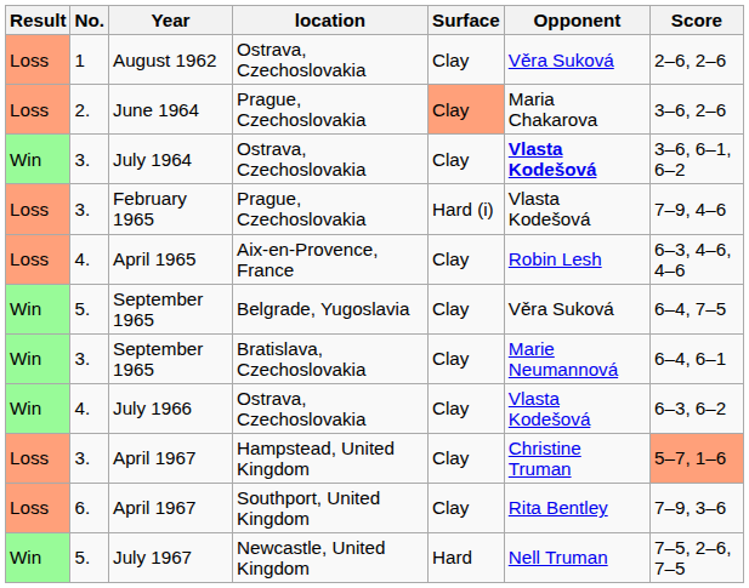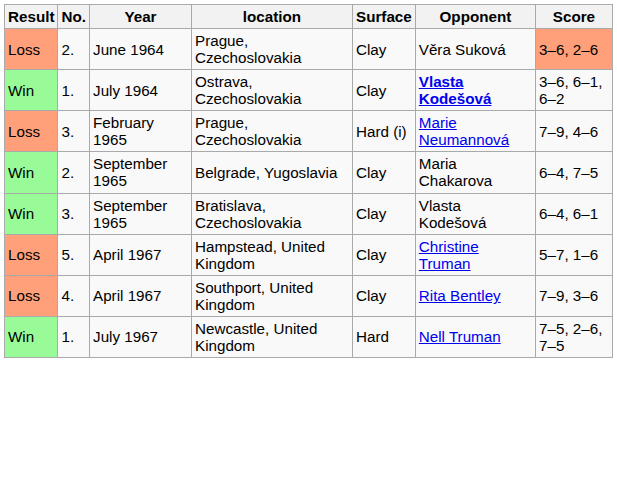 <table class="sortable wikitable" style="font-size:95%">
 <tr>
 <th>Result</th>
 <th>No.</th>
 <th>Year</th>
 <th>location</th>
 <th>Surface</th>
 <th>Opponent</th>
 <th>Score</th>
 </tr>
 <tr>
 <td style="background:#ffa07a;">Loss</td>
-<td>1</td>
-<td>August 1962</td>
-<td>Ostrava, Czechoslovakia</td>
-<td>Clay</td>
-<td> <a href='#'>Věra Suková</a></td>
-<td>2–6, 2–6</td>
-</tr>
-<tr>
-<td style="background:#ffa07a;">Loss</td>
 <td>2.</td>
 <td>June 1964</td>
 <td>Prague, Czechoslovakia</td>
-<td style="background: lightsalmon;">Clay</td>
-<td> Maria Chakarova</td>
-<td>3–6, 2–6</td>
+<td>Clay</td>
+<td> Věra Suková</td>
+<td style="background: lightsalmon;">3–6, 2–6</td>
 </tr>
 <tr>
 <td style="background:#98fb98;">Win</td>
-<td>3.</td>
+<td>1.</td>
 <td>July 1964</td>
 <td>Ostrava, Czechoslovakia</td>
 <td>Clay</td>
 <td><strong> <a href='#'>Vlasta Kodešová</a></strong></td>
 <td>3–6, 6–1, 6–2</td>
 </tr>
 <tr>
 <td style="background:#ffa07a;">Loss</td>
 <td>3.</td>
 <td>February 1965</td>
 <td>Prague, Czechoslovakia</td>
 <td>Hard (i)</td>
-<td> Vlasta Kodešová</td>
+<td> <a href='#'>Marie Neumannová</a></td>
 <td>7–9, 4–6</td>
 </tr>
 <tr>
-<td style="background:#ffa07a;">Loss</td>
-<td>4.</td>
-<td>April 1965</td>
-<td>Aix-en-Provence, France</td>
-<td>Clay</td>
-<td> <a href='#'>Robin Lesh</a></td>
-<td>6–3, 4–6, 4–6</td>
-</tr>
-<tr>
 <td style="background:#98fb98;">Win</td>
-<td>5.</td>
+<td>2.</td>
 <td>September 1965</td>
 <td>Belgrade, Yugoslavia</td>
 <td>Clay</td>
-<td> Věra Suková</td>
+<td> Maria Chakarova</td>
 <td>6–4, 7–5</td>
 </tr>
 <tr>
 <td style="background:#98fb98;">Win</td>
 <td>3.</td>
 <td>September 1965</td>
 <td>Bratislava, Czechoslovakia</td>
 <td>Clay</td>
-<td> <a href='#'>Marie Neumannová</a></td>
+<td> Vlasta Kodešová</td>
 <td>6–4, 6–1</td>
 </tr>
 <tr>
-<td style="background:#98fb98;">Win</td>
-<td>4.</td>
-<td>July 1966</td>
-<td>Ostrava, Czechoslovakia</td>
-<td>Clay</td>
-<td> <a href='#'>Vlasta Kodešová</a></td>
-<td>6–3, 6–2</td>
-</tr>
-<tr>
 <td style="background:#ffa07a;">Loss</td>
-<td>3.</td>
+<td>5.</td>
 <td>April 1967</td>
 <td>Hampstead, United Kingdom</td>
 <td>Clay</td>
 <td> <a href='#'>Christine Truman</a></td>
-<td style="background: lightsalmon;">5–7, 1–6</td>
+<td>5–7, 1–6</td>
 </tr>
 <tr>
 <td style="background:#ffa07a;">Loss</td>
-<td>6.</td>
+<td>4.</td>
 <td>April 1967</td>
 <td>Southport, United Kingdom</td>
 <td>Clay</td>
 <td> <a href='#'>Rita Bentley</a></td>
 <td>7–9, 3–6</td>
 </tr>
 <tr>
 <td style="background:#98fb98;">Win</td>
-<td>5.</td>
+<td>1.</td>
 <td>July 1967</td>
 <td>Newcastle, United Kingdom</td>
 <td>Hard</td>
 <td> <a href='#'>Nell Truman</a></td>
 <td>7–5, 2–6, 7–5</td>
 </tr>
 </table>
